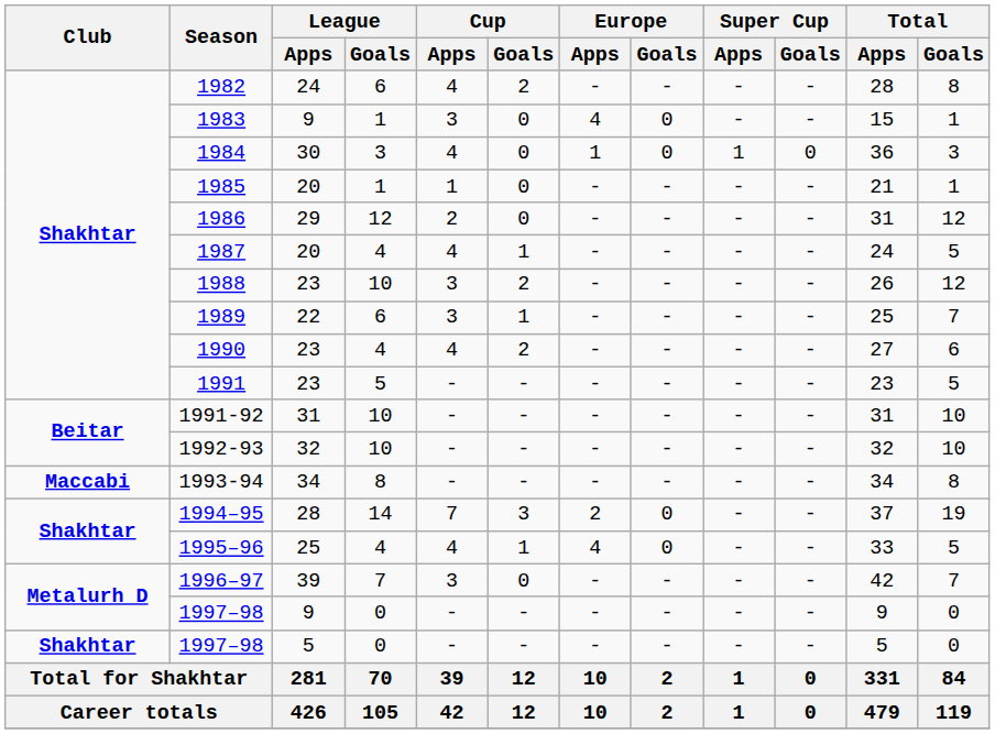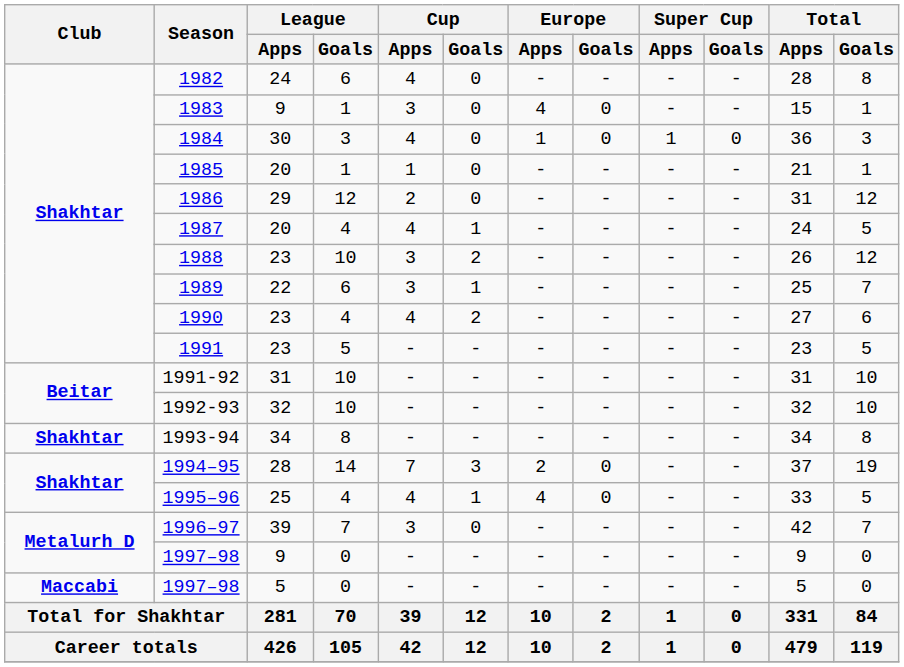 <table class="wikitable" style="font-size:100%; text-align: center;">
 <tr>
 <th rowspan="2" width="100">Club</th>
 <th rowspan="2" width="60">Season</th>
 <th colspan="2">League</th>
 <th colspan="2">Cup</th>
 <th colspan="2">Europe</th>
 <th colspan="2">Super Cup</th>
 <th colspan="2">Total</th>
 </tr>
 <tr>
 <th width="40">Apps</th>
 <th width="40">Goals</th>
 <th width="40">Apps</th>
 <th width="40">Goals</th>
 <th width="40">Apps</th>
 <th width="40">Goals</th>
 <th width="40">Apps</th>
 <th width="40">Goals</th>
 <th width="40">Apps</th>
 <th width="40">Goals</th>
 </tr>
 <tr>
 <td rowspan="10"><strong><a href='#'>Shakhtar</a></strong></td>
 <td><a href='#'>1982</a></td>
 <td>24</td>
 <td>6</td>
 <td>4</td>
-<td>2</td>
+<td>0</td>
 <td>-</td>
 <td>-</td>
 <td>-</td>
 <td>-</td>
 <td>28</td>
 <td>8</td>
 </tr>
 <tr>
 <td><a href='#'>1983</a></td>
 <td>9</td>
 <td>1</td>
 <td>3</td>
 <td>0</td>
 <td>4</td>
 <td>0</td>
 <td>-</td>
 <td>-</td>
 <td>15</td>
 <td>1</td>
 </tr>
 <tr>
 <td><a href='#'>1984</a></td>
 <td>30</td>
 <td>3</td>
 <td>4</td>
 <td>0</td>
 <td>1</td>
 <td>0</td>
 <td>1</td>
 <td>0</td>
 <td>36</td>
 <td>3</td>
 </tr>
 <tr>
 <td><a href='#'>1985</a></td>
 <td>20</td>
 <td>1</td>
 <td>1</td>
 <td>0</td>
 <td>-</td>
 <td>-</td>
 <td>-</td>
 <td>-</td>
 <td>21</td>
 <td>1</td>
 </tr>
 <tr>
 <td><a href='#'>1986</a></td>
 <td>29</td>
 <td>12</td>
 <td>2</td>
 <td>0</td>
 <td>-</td>
 <td>-</td>
 <td>-</td>
 <td>-</td>
 <td>31</td>
 <td>12</td>
 </tr>
 <tr>
 <td><a href='#'>1987</a></td>
 <td>20</td>
 <td>4</td>
 <td>4</td>
 <td>1</td>
 <td>-</td>
 <td>-</td>
 <td>-</td>
 <td>-</td>
 <td>24</td>
 <td>5</td>
 </tr>
 <tr>
 <td><a href='#'>1988</a></td>
 <td>23</td>
 <td>10</td>
 <td>3</td>
 <td>2</td>
 <td>-</td>
 <td>-</td>
 <td>-</td>
 <td>-</td>
 <td>26</td>
 <td>12</td>
 </tr>
 <tr>
 <td><a href='#'>1989</a></td>
 <td>22</td>
 <td>6</td>
 <td>3</td>
 <td>1</td>
 <td>-</td>
 <td>-</td>
 <td>-</td>
 <td>-</td>
 <td>25</td>
 <td>7</td>
 </tr>
 <tr>
 <td><a href='#'>1990</a></td>
 <td>23</td>
 <td>4</td>
 <td>4</td>
 <td>2</td>
 <td>-</td>
 <td>-</td>
 <td>-</td>
 <td>-</td>
 <td>27</td>
 <td>6</td>
 </tr>
 <tr>
 <td><a href='#'>1991</a></td>
 <td>23</td>
 <td>5</td>
 <td>-</td>
 <td>-</td>
 <td>-</td>
 <td>-</td>
 <td>-</td>
 <td>-</td>
 <td>23</td>
 <td>5</td>
 </tr>
 <tr>
 <td rowspan="2"><strong><a href='#'>Beitar</a></strong></td>
 <td>1991-92</td>
 <td>31</td>
 <td>10</td>
 <td>-</td>
 <td>-</td>
 <td>-</td>
 <td>-</td>
 <td>-</td>
 <td>-</td>
 <td>31</td>
 <td>10</td>
 </tr>
 <tr>
 <td>1992-93</td>
 <td>32</td>
 <td>10</td>
 <td>-</td>
 <td>-</td>
 <td>-</td>
 <td>-</td>
 <td>-</td>
 <td>-</td>
 <td>32</td>
 <td>10</td>
 </tr>
 <tr>
-<td rowspan="1"><strong><a href='#'>Maccabi</a></strong></td>
+<td rowspan="1"><strong><a href='#'>Shakhtar</a></strong></td>
 <td>1993-94</td>
 <td>34</td>
 <td>8</td>
 <td>-</td>
 <td>-</td>
 <td>-</td>
 <td>-</td>
 <td>-</td>
 <td>-</td>
 <td>34</td>
 <td>8</td>
 </tr>
 <tr>
 <td rowspan="2"><strong><a href='#'>Shakhtar</a></strong></td>
 <td><a href='#'>1994–95</a></td>
 <td>28</td>
 <td>14</td>
 <td>7</td>
 <td>3</td>
 <td>2</td>
 <td>0</td>
 <td>-</td>
 <td>-</td>
 <td>37</td>
 <td>19</td>
 </tr>
 <tr>
 <td><a href='#'>1995–96</a></td>
 <td>25</td>
 <td>4</td>
 <td>4</td>
 <td>1</td>
 <td>4</td>
 <td>0</td>
 <td>-</td>
 <td>-</td>
 <td>33</td>
 <td>5</td>
 </tr>
 <tr>
 <td rowspan="2"><strong><a href='#'>Metalurh D</a></strong></td>
 <td><a href='#'>1996–97</a></td>
 <td>39</td>
 <td>7</td>
 <td>3</td>
 <td>0</td>
 <td>-</td>
 <td>-</td>
 <td>-</td>
 <td>-</td>
 <td>42</td>
 <td>7</td>
 </tr>
 <tr>
 <td><a href='#'>1997–98</a></td>
 <td>9</td>
 <td>0</td>
 <td>-</td>
 <td>-</td>
 <td>-</td>
 <td>-</td>
 <td>-</td>
 <td>-</td>
 <td>9</td>
 <td>0</td>
 </tr>
 <tr>
-<td rowspan="1"><strong><a href='#'>Shakhtar</a></strong></td>
+<td rowspan="1"><strong><a href='#'>Maccabi</a></strong></td>
 <td><a href='#'>1997–98</a></td>
 <td>5</td>
 <td>0</td>
 <td>-</td>
 <td>-</td>
 <td>-</td>
 <td>-</td>
 <td>-</td>
 <td>-</td>
 <td>5</td>
 <td>0</td>
 </tr>
 <tr>
 <th colspan="2">Total for Shakhtar</th>
 <th>281</th>
 <th>70</th>
 <th>39</th>
 <th>12</th>
 <th>10</th>
 <th>2</th>
 <th>1</th>
 <th>0</th>
 <th>331</th>
 <th>84</th>
 </tr>
 <tr>
 <th colspan="2">Career totals</th>
 <th>426</th>
 <th>105</th>
 <th>42</th>
 <th>12</th>
 <th>10</th>
 <th>2</th>
 <th>1</th>
 <th>0</th>
 <th>479</th>
 <th>119</th>
 </tr>
 <tr>
 </tr>
 </table>
